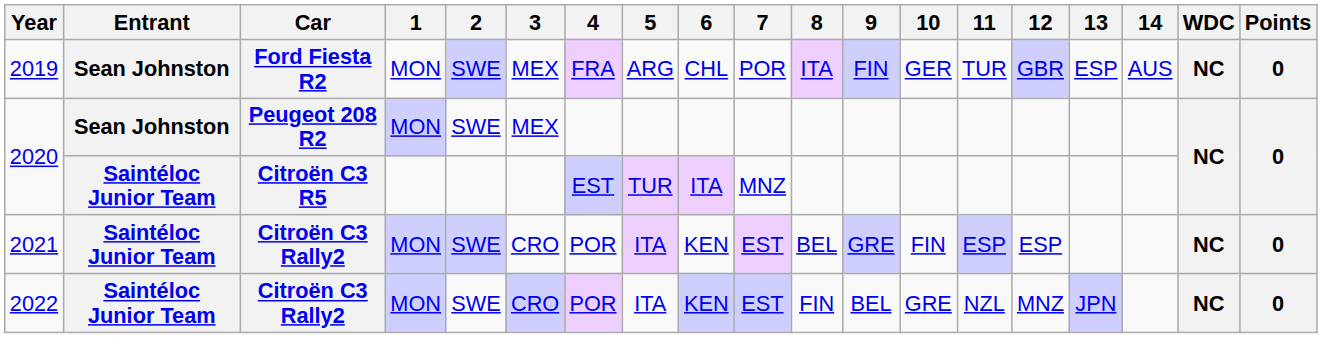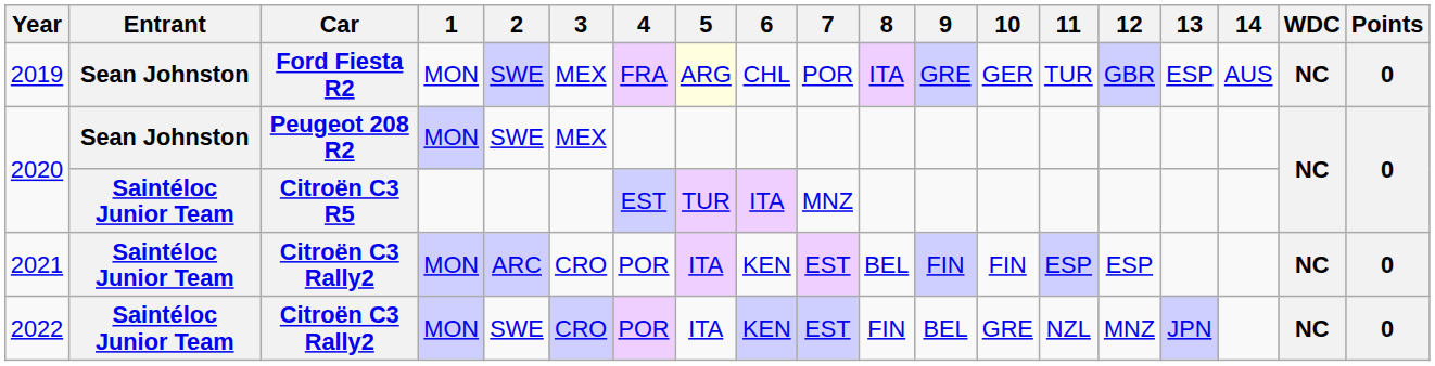 <table class="wikitable" style="text-align:center; font-size:90%">
 <tr>
 <th>Year</th>
 <th>Entrant</th>
 <th>Car</th>
 <th>1</th>
 <th>2</th>
 <th>3</th>
 <th>4</th>
 <th>5</th>
 <th>6</th>
 <th>7</th>
 <th>8</th>
 <th>9</th>
 <th>10</th>
 <th>11</th>
 <th>12</th>
 <th>13</th>
 <th>14</th>
 <th>WDC</th>
 <th>Points</th>
 </tr>
 <tr>
 <td><a href='#'>2019</a></td>
 <th>Sean Johnston</th>
 <th><a href='#'>Ford Fiesta R2</a></th>
 <td><a href='#'>MON</a></td>
 <td style="background:#CFCFFF;"><a href='#'>SWE</a><br></td>
 <td><a href='#'>MEX</a></td>
 <td style="background:#EFCFFF;"><a href='#'>FRA</a><br></td>
-<td><a href='#'>ARG</a></td>
+<td style="background: lightyellow;"><a href='#'>ARG</a></td>
 <td><a href='#'>CHL</a></td>
 <td><a href='#'>POR</a></td>
 <td style="background:#EFCFFF;"><a href='#'>ITA</a><br></td>
-<td style="background:#CFCFFF;"><a href='#'>FIN</a><br></td>
+<td style="background:#cfcfff;"><a href='#'>GRE</a><br></td>
 <td><a href='#'>GER</a></td>
 <td><a href='#'>TUR</a></td>
 <td style="background:#CFCFFF;"><a href='#'>GBR</a><br></td>
 <td><a href='#'>ESP</a></td>
 <td><a href='#'>AUS</a><br></td>
 <th>NC</th>
 <th>0</th>
 </tr>
 <tr>
 <td rowspan="2"><a href='#'>2020</a></td>
 <th>Sean Johnston</th>
 <th><a href='#'>Peugeot 208 R2</a></th>
 <td style="background:#CFCFFF;"><a href='#'>MON</a><br></td>
 <td><a href='#'>SWE</a></td>
 <td><a href='#'>MEX</a></td>
 <td></td>
 <td></td>
 <td></td>
 <td></td>
 <td></td>
 <td></td>
 <td></td>
 <td></td>
 <td></td>
 <td></td>
 <td></td>
 <th rowspan="2">NC</th>
 <th rowspan="2">0</th>
 </tr>
 <tr>
 <th><a href='#'>Saintéloc Junior Team</a></th>
 <th><a href='#'>Citroën C3 R5</a></th>
 <td></td>
 <td></td>
 <td></td>
 <td style="background:#CFCFFF;"><a href='#'>EST</a><br></td>
 <td style="background:#EFCFFF;"><a href='#'>TUR</a><br></td>
 <td style="background:#EFCFFF;"><a href='#'>ITA</a><br></td>
 <td><a href='#'>MNZ</a></td>
 <td></td>
 <td></td>
 <td></td>
 <td></td>
 <td></td>
 <td></td>
 <td></td>
 </tr>
 <tr>
 <td><a href='#'>2021</a></td>
 <th><a href='#'>Saintéloc Junior Team</a></th>
 <th><a href='#'>Citroën C3 Rally2</a></th>
 <td style="background:#cfcfff;"><a href='#'>MON</a><br></td>
-<td style="background:#CFCFFF;"><a href='#'>SWE</a><br></td>
+<td style="background:#cfcfff;"><a href='#'>ARC</a><br></td>
 <td><a href='#'>CRO</a></td>
 <td><a href='#'>POR</a></td>
 <td style="background:#EFCFFF;"><a href='#'>ITA</a><br></td>
 <td><a href='#'>KEN</a></td>
 <td style="background:#EFCFFF;"><a href='#'>EST</a><br></td>
 <td><a href='#'>BEL</a></td>
-<td style="background:#cfcfff;"><a href='#'>GRE</a><br></td>
+<td style="background:#CFCFFF;"><a href='#'>FIN</a><br></td>
 <td><a href='#'>FIN</a></td>
 <td style="background:#cfcfff;"><a href='#'>ESP</a><br></td>
 <td><a href='#'>ESP</a></td>
 <td></td>
 <td></td>
 <th rowspan="1">NC</th>
 <th rowspan="1">0</th>
 </tr>
 <tr>
 <td><a href='#'>2022</a></td>
 <th><a href='#'>Saintéloc Junior Team</a></th>
 <th><a href='#'>Citroën C3 Rally2</a></th>
 <td style="background:#cfcfff;"><a href='#'>MON</a><br></td>
 <td><a href='#'>SWE</a></td>
 <td style="background:#cfcfff;"><a href='#'>CRO</a><br></td>
 <td style="background:#EFCFFF;"><a href='#'>POR</a><br></td>
 <td><a href='#'>ITA</a></td>
 <td style="background:#cfcfff;"><a href='#'>KEN</a><br></td>
 <td style="background:#cfcfff;"><a href='#'>EST</a><br></td>
 <td><a href='#'>FIN</a></td>
 <td><a href='#'>BEL</a></td>
 <td><a href='#'>GRE</a></td>
 <td><a href='#'>NZL</a></td>
 <td><a href='#'>MNZ</a></td>
 <td style="background:#cfcfff;"><a href='#'>JPN</a><br></td>
 <td></td>
 <th>NC</th>
 <th>0</th>
 </tr>
 </table>
